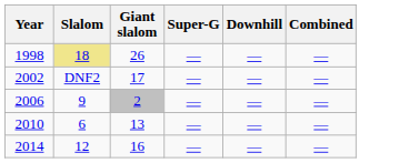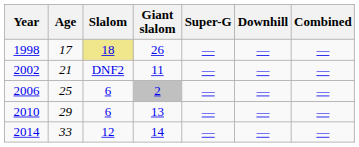 <table class=wikitable style="text-align:center">
 <tr>
 <th>  Year  </th>
+<th> Age </th>
 <th> Slalom </th>
 <th> Giant <br> slalom </th>
 <th>Super-G</th>
 <th>Downhill</th>
 <th>Combined</th>
 </tr>
 <tr>
 <td><a href='#'>1998</a></td>
+<td><em>17</em></td>
 <td style="background: khaki;"><a href='#'>18</a></td>
 <td><a href='#'>26</a></td>
 <td><a href='#'>—</a></td>
 <td><a href='#'>—</a></td>
 <td><a href='#'>—</a></td>
 </tr>
 <tr>
 <td><a href='#'>2002</a></td>
+<td><em>21</em></td>
 <td><a href='#'>DNF2</a></td>
-<td><a href='#'>17</a></td>
+<td><a href='#'>11</a></td>
 <td><a href='#'>—</a></td>
 <td><a href='#'>—</a></td>
 <td><a href='#'>—</a></td>
 </tr>
 <tr>
 <td><a href='#'>2006</a></td>
-<td><a href='#'>9</a></td>
+<td><em>25</em></td>
+<td><a href='#'>6</a></td>
 <td style="background:silver;"><a href='#'>2</a></td>
 <td><a href='#'>—</a></td>
 <td><a href='#'>—</a></td>
 <td><a href='#'>—</a></td>
 </tr>
 <tr>
 <td><a href='#'>2010</a></td>
+<td><em>29</em></td>
 <td><a href='#'>6</a></td>
 <td><a href='#'>13</a></td>
 <td><a href='#'>—</a></td>
 <td><a href='#'>—</a></td>
 <td><a href='#'>—</a></td>
 </tr>
 <tr>
 <td><a href='#'>2014</a></td>
+<td><em>33</em></td>
 <td><a href='#'>12</a></td>
-<td><a href='#'>16</a></td>
+<td><a href='#'>14</a></td>
 <td><a href='#'>—</a></td>
 <td><a href='#'>—</a></td>
 <td><a href='#'>—</a></td>
 </tr>
 </table>
